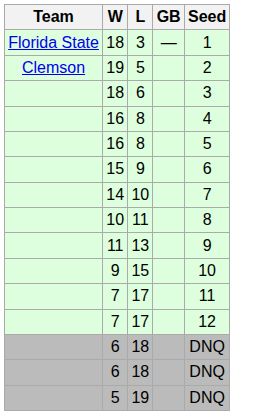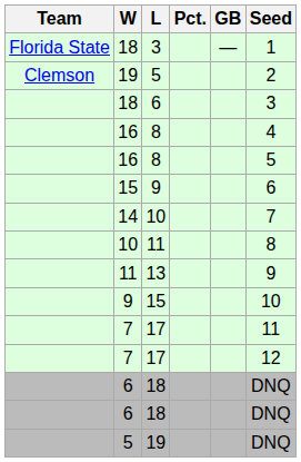 <table class=wikitable style="text-align:center;">
 <tr>
 <th>Team</th>
 <th>W</th>
 <th>L</th>
+<th>Pct.</th>
 <th>GB</th>
 <th>Seed</th>
 </tr>
 <tr bgcolor=ddffdd>
 <td><a href='#'>Florida State</a></td>
 <td>18</td>
 <td>3</td>
+<td></td>
 <td>—</td>
 <td>1</td>
 </tr>
 <tr bgcolor=ddffdd>
 <td><a href='#'>Clemson</a></td>
 <td>19</td>
 <td>5</td>
 <td></td>
+<td></td>
 <td>2</td>
 </tr>
 <tr bgcolor=ddffdd>
 <td></td>
 <td>18</td>
 <td>6</td>
+<td></td>
 <td></td>
 <td>3</td>
 </tr>
 <tr bgcolor=ddffdd>
 <td></td>
 <td>16</td>
 <td>8</td>
 <td></td>
+<td></td>
 <td>4</td>
 </tr>
 <tr bgcolor=ddffdd>
 <td></td>
 <td>16</td>
 <td>8</td>
+<td></td>
 <td></td>
 <td>5</td>
 </tr>
 <tr bgcolor=ddffdd>
 <td></td>
 <td>15</td>
 <td>9</td>
 <td></td>
+<td></td>
 <td>6</td>
 </tr>
 <tr bgcolor=ddffdd>
 <td></td>
 <td>14</td>
 <td>10</td>
+<td></td>
 <td></td>
 <td>7</td>
 </tr>
 <tr bgcolor=ddffdd>
 <td></td>
 <td>10</td>
 <td>11</td>
 <td></td>
+<td></td>
 <td>8</td>
 </tr>
 <tr bgcolor=ddffdd>
 <td></td>
 <td>11</td>
 <td>13</td>
+<td></td>
 <td></td>
 <td>9</td>
 </tr>
 <tr bgcolor=ddffdd>
 <td></td>
 <td>9</td>
 <td>15</td>
 <td></td>
+<td></td>
 <td>10</td>
 </tr>
 <tr bgcolor=ddffdd>
 <td></td>
 <td>7</td>
 <td>17</td>
+<td></td>
 <td></td>
 <td>11</td>
 </tr>
 <tr bgcolor=ddffdd>
 <td></td>
 <td>7</td>
 <td>17</td>
 <td></td>
+<td></td>
 <td>12</td>
 </tr>
 <tr bgcolor=bbbbbb>
 <td></td>
 <td>6</td>
 <td>18</td>
+<td></td>
 <td></td>
 <td>DNQ</td>
 </tr>
 <tr bgcolor=bbbbbb>
 <td></td>
 <td>6</td>
 <td>18</td>
 <td></td>
+<td></td>
 <td>DNQ</td>
 </tr>
 <tr bgcolor=bbbbbb>
 <td></td>
 <td>5</td>
 <td>19</td>
 <td></td>
+<td></td>
 <td>DNQ</td>
 </tr>
 </table>
